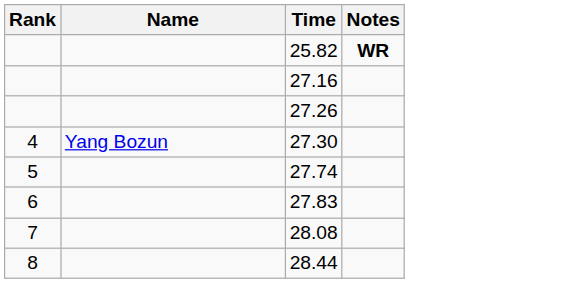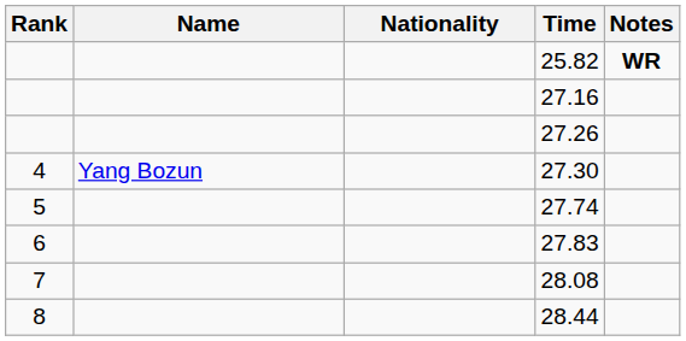 <table class="wikitable sortable" style="text-align:center">
 <tr>
 <th>Rank</th>
 <th style="width:180px">Name</th>
+<th style="width:125px">Nationality</th>
 <th>Time</th>
 <th>Notes</th>
 </tr>
 <tr>
 <td></td>
+<td style="text-align:left;"></td>
 <td style="text-align:left;"></td>
 <td>25.82</td>
 <td><strong>WR</strong></td>
 </tr>
 <tr>
 <td></td>
 <td style="text-align:left;"></td>
+<td style="text-align:left;"></td>
 <td>27.16</td>
 <td></td>
 </tr>
 <tr>
 <td></td>
+<td style="text-align:left;"></td>
 <td style="text-align:left;"></td>
 <td>27.26</td>
 <td></td>
 </tr>
 <tr>
 <td>4</td>
 <td style="text-align:left;"><a href='#'>Yang Bozun</a></td>
+<td style="text-align:left;"></td>
 <td>27.30</td>
 <td></td>
 </tr>
 <tr>
 <td>5</td>
+<td style="text-align:left;"></td>
 <td style="text-align:left;"></td>
 <td>27.74</td>
 <td></td>
 </tr>
 <tr>
 <td>6</td>
 <td style="text-align:left;"></td>
+<td style="text-align:left;"></td>
 <td>27.83</td>
 <td></td>
 </tr>
 <tr>
 <td>7</td>
+<td style="text-align:left;"></td>
 <td style="text-align:left;"></td>
 <td>28.08</td>
 <td></td>
 </tr>
 <tr>
 <td>8</td>
 <td style="text-align:left;"></td>
+<td style="text-align:left;"></td>
 <td>28.44</td>
 <td></td>
 </tr>
 </table>
